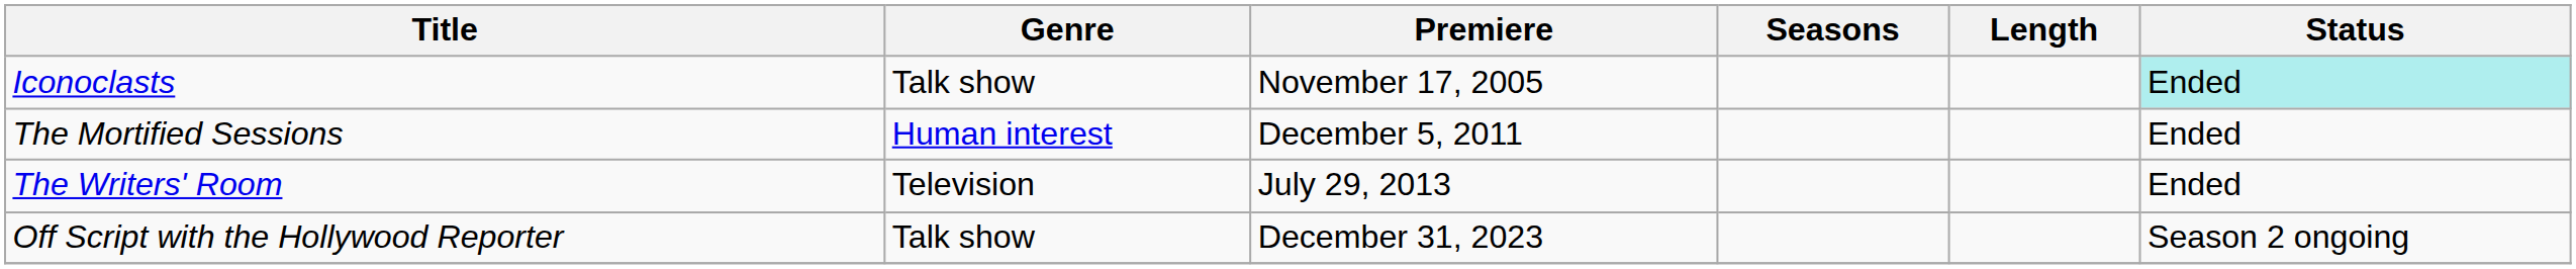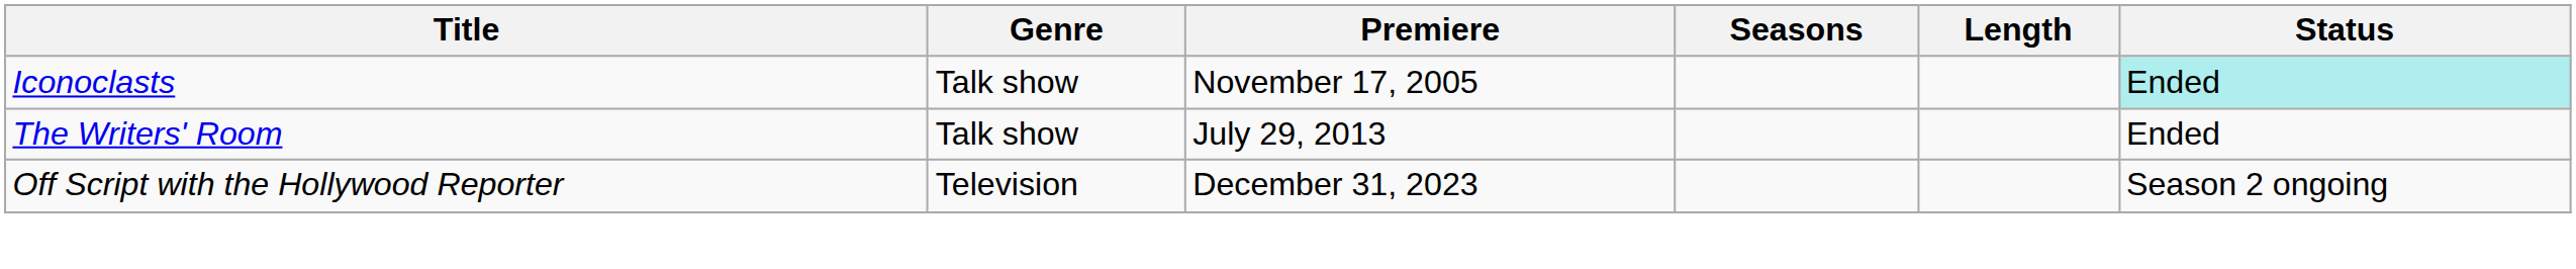 <table class="wikitable sortable" style="width:100%;">
 <tr>
 <th>Title</th>
 <th>Genre</th>
 <th>Premiere</th>
 <th>Seasons</th>
 <th>Length</th>
 <th>Status</th>
 </tr>
 <tr>
 <td><em><a href='#'>Iconoclasts</a></em></td>
 <td>Talk show</td>
 <td>November 17, 2005</td>
 <td></td>
 <td></td>
 <td style="background: paleturquoise;">Ended</td>
 </tr>
 <tr>
-<td><em>The Mortified Sessions</em></td>
-<td><a href='#'>Human interest</a></td>
-<td>December 5, 2011</td>
-<td></td>
-<td></td>
-<td>Ended</td>
-</tr>
-<tr>
 <td><em><a href='#'>The Writers' Room</a></em></td>
-<td>Television</td>
+<td>Talk show</td>
 <td>July 29, 2013</td>
 <td></td>
 <td></td>
 <td>Ended</td>
 </tr>
 <tr>
 <td><em>Off Script with the Hollywood Reporter</em></td>
-<td>Talk show</td>
+<td>Television</td>
 <td>December 31, 2023</td>
 <td></td>
 <td></td>
 <td>Season 2 ongoing</td>
 </tr>
 <tr>
 </tr>
 </table>
